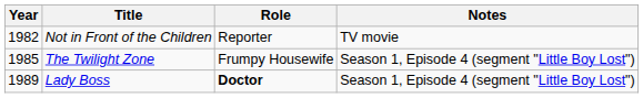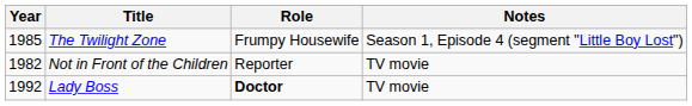 <table class="wikitable">
 <tr>
 <th scope="col">Year</th>
 <th scope="col">Title</th>
 <th scope="col">Role</th>
 <th scope="col">Notes</th>
 </tr>
 <tr>
+<td>1985</td>
+<td><em><a href='#'>The Twilight Zone</a></em></td>
+<td>Frumpy Housewife</td>
+<td>Season 1, Episode 4 (segment "<a href='#'>Little Boy Lost</a>")</td>
+</tr>
+<tr>
 <td>1982</td>
 <td><em>Not in Front of the Children</em></td>
 <td>Reporter</td>
 <td>TV movie</td>
 </tr>
 <tr>
-<td>1985</td>
-<td><em><a href='#'>The Twilight Zone</a></em></td>
-<td>Frumpy Housewife</td>
-<td>Season 1, Episode 4 (segment "<a href='#'>Little Boy Lost</a>")</td>
-</tr>
-<tr>
-<td>1989</td>
+<td>1992</td>
 <td><em><a href='#'>Lady Boss</a></em></td>
 <td><strong>Doctor</strong></td>
-<td>Season 1, Episode 4 (segment "<a href='#'>Little Boy Lost</a>")</td>
+<td>TV movie</td>
 </tr>
 </table>
